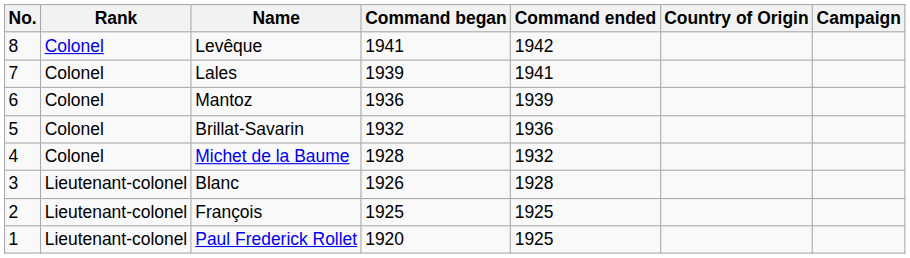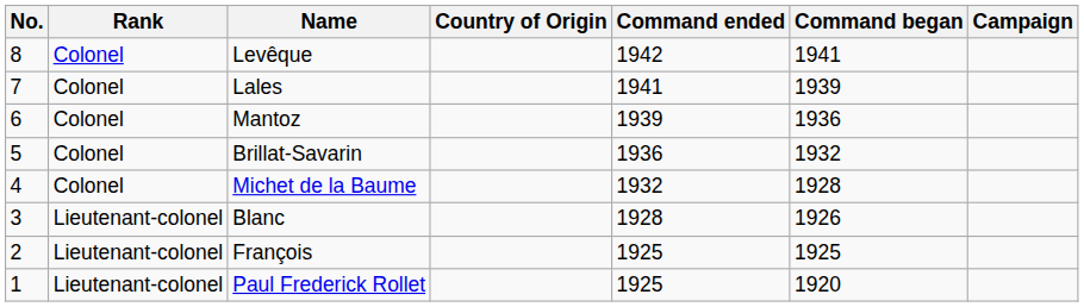 <table class="wikitable sortable">
 <tr>
 <th>No.</th>
 <th>Rank</th>
 <th>Name</th>
+<th>Country of Origin</th>
+<th>Command ended</th>
 <th>Command began</th>
-<th>Command ended</th>
-<th>Country of Origin</th>
 <th>Campaign</th>
 </tr>
 <tr>
 <td>8</td>
 <td><a href='#'>Colonel</a></td>
 <td>Levêque</td>
+<td></td>
+<td>1942</td>
 <td>1941</td>
-<td>1942</td>
-<td></td>
 <td></td>
 </tr>
 <tr>
 <td>7</td>
 <td>Colonel</td>
 <td>Lales</td>
+<td></td>
+<td>1941</td>
 <td>1939</td>
-<td>1941</td>
-<td></td>
 <td></td>
 </tr>
 <tr>
 <td>6</td>
 <td>Colonel</td>
 <td>Mantoz</td>
+<td></td>
+<td>1939</td>
 <td>1936</td>
-<td>1939</td>
-<td></td>
 <td></td>
 </tr>
 <tr>
 <td>5</td>
 <td>Colonel</td>
 <td>Brillat-Savarin</td>
+<td></td>
+<td>1936</td>
 <td>1932</td>
-<td>1936</td>
-<td></td>
 <td></td>
 </tr>
 <tr>
 <td>4</td>
 <td>Colonel</td>
 <td><a href='#'>Michet de la Baume</a></td>
+<td></td>
+<td>1932</td>
 <td>1928</td>
-<td>1932</td>
-<td></td>
 <td></td>
 </tr>
 <tr>
 <td>3</td>
 <td>Lieutenant-colonel</td>
 <td>Blanc</td>
+<td></td>
+<td>1928</td>
 <td>1926</td>
-<td>1928</td>
-<td></td>
 <td></td>
 </tr>
 <tr>
 <td>2</td>
 <td>Lieutenant-colonel</td>
 <td>François</td>
+<td></td>
 <td>1925</td>
 <td>1925</td>
-<td></td>
 <td></td>
 </tr>
 <tr>
 <td>1</td>
 <td>Lieutenant-colonel</td>
 <td><a href='#'>Paul Frederick Rollet</a></td>
+<td></td>
+<td>1925</td>
 <td>1920</td>
-<td>1925</td>
-<td></td>
 <td></td>
 </tr>
 </table>
